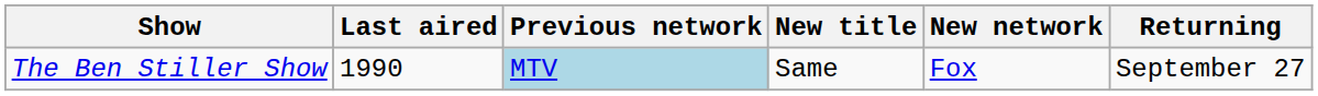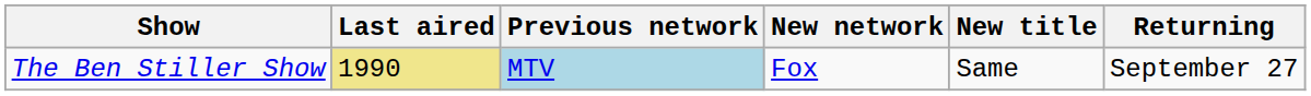 <table class="wikitable">
 <tr>
 <th>Show</th>
 <th>Last aired</th>
 <th>Previous network</th>
+<th>New network</th>
 <th>New title</th>
-<th>New network</th>
 <th>Returning</th>
 </tr>
 <tr>
 <td><em><a href='#'>The Ben Stiller Show</a></em></td>
-<td>1990</td>
+<td style="background: khaki;">1990</td>
 <td style="background: lightblue;"><a href='#'>MTV</a></td>
+<td><a href='#'>Fox</a></td>
 <td>Same</td>
-<td><a href='#'>Fox</a></td>
 <td>September 27</td>
 </tr>
 </table>
